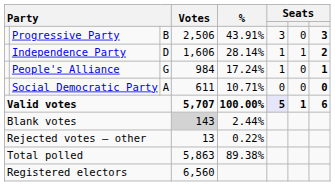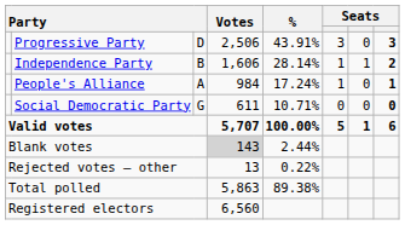 <table class="wikitable" border="1" style="text-align:right;">
 <tr>
 <th style="text-align:left;" valign=bottom rowspan=2 colspan=3>Party</th>
 <th align=center valign=bottom rowspan=2 width="50">Votes</th>
 <th align=center valign=bottom rowspan=2 width="50">%</th>
 <th colspan=3>Seats</th>
 </tr>
 <tr>
 <th align=center valign=bottom width="20"><small></small></th>
 <th align=center valign=bottom width="20"><small><a href='#'></a></small></th>
 <th align=center valign=bottom width="20"><small></small></th>
 </tr>
 <tr>
 <td></td>
 <td align=left><a href='#'>Progressive Party</a></td>
-<td align=left>B</td>
+<td align=left>D</td>
 <td>2,506</td>
 <td>43.91%</td>
 <td>3</td>
 <td>0</td>
 <td><strong>3</strong></td>
 </tr>
 <tr>
 <td></td>
 <td align=left><a href='#'>Independence Party</a></td>
-<td align=left>D</td>
+<td align=left>B</td>
 <td>1,606</td>
 <td>28.14%</td>
 <td>1</td>
 <td>1</td>
 <td><strong>2</strong></td>
 </tr>
 <tr>
 <td></td>
 <td align=left><a href='#'>People's Alliance</a></td>
-<td align=left>G</td>
+<td align=left>A</td>
 <td>984</td>
 <td>17.24%</td>
 <td>1</td>
 <td>0</td>
 <td><strong>1</strong></td>
 </tr>
 <tr>
 <td></td>
 <td align=left><a href='#'>Social Democratic Party</a></td>
-<td align=left>A</td>
+<td align=left>G</td>
 <td>611</td>
 <td>10.71%</td>
 <td>0</td>
 <td>0</td>
 <td><strong>0</strong></td>
 </tr>
 <tr style="font-weight:bold">
 <td align=left colspan=3>Valid votes</td>
 <td>5,707</td>
 <td>100.00%</td>
-<td style="background: lavender;">5</td>
+<td>5</td>
 <td>1</td>
 <td>6</td>
 </tr>
 <tr>
 <td align=left colspan=3>Blank votes</td>
 <td style="background: lightgrey;">143</td>
 <td>2.44%</td>
 <td></td>
 <td></td>
 <td></td>
 </tr>
 <tr>
 <td align=left colspan=3>Rejected votes – other</td>
 <td>13</td>
 <td>0.22%</td>
 <td></td>
 <td></td>
 <td></td>
 </tr>
 <tr>
 <td align=left colspan=3>Total polled</td>
 <td>5,863</td>
 <td>89.38%</td>
 <td></td>
 <td></td>
 <td></td>
 </tr>
 <tr>
 <td align=left colspan=3>Registered electors</td>
 <td>6,560</td>
 <td></td>
 <td></td>
 <td></td>
 <td></td>
 </tr>
 </table>
